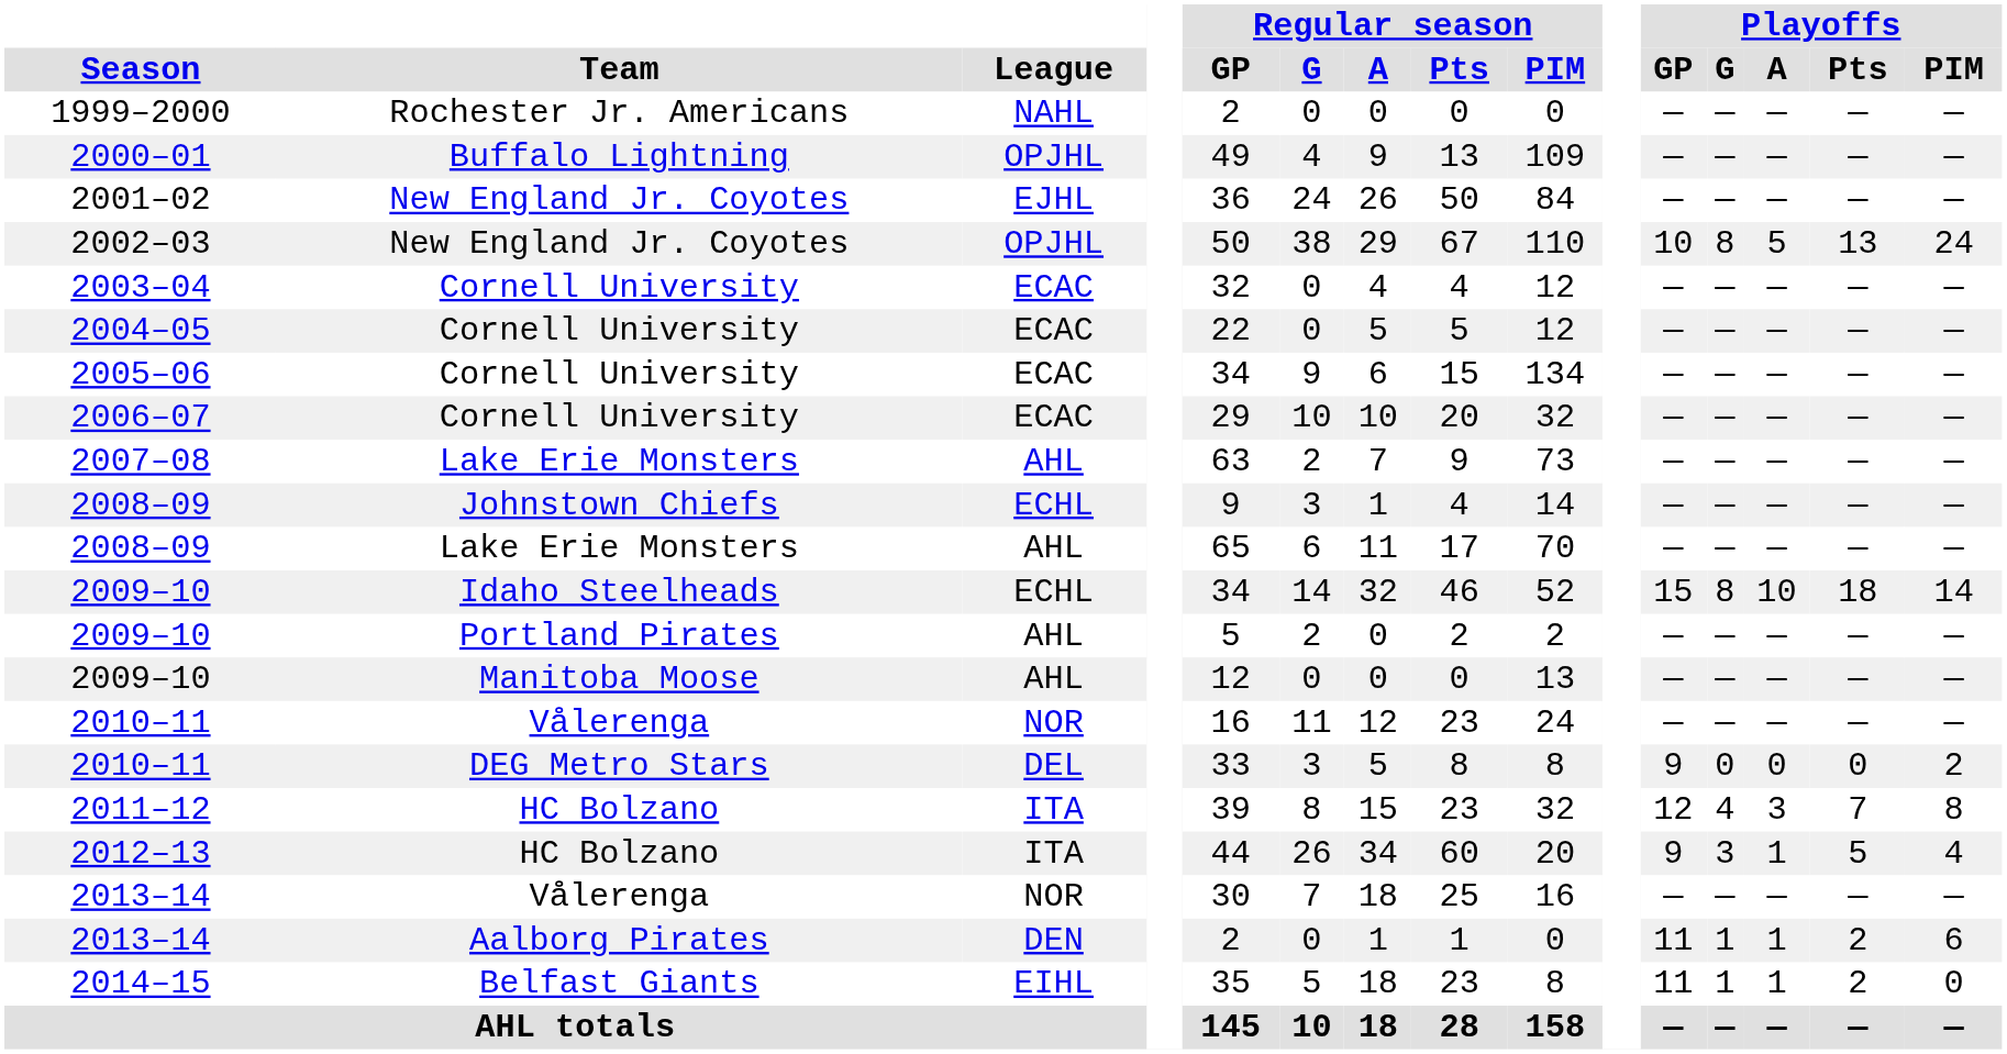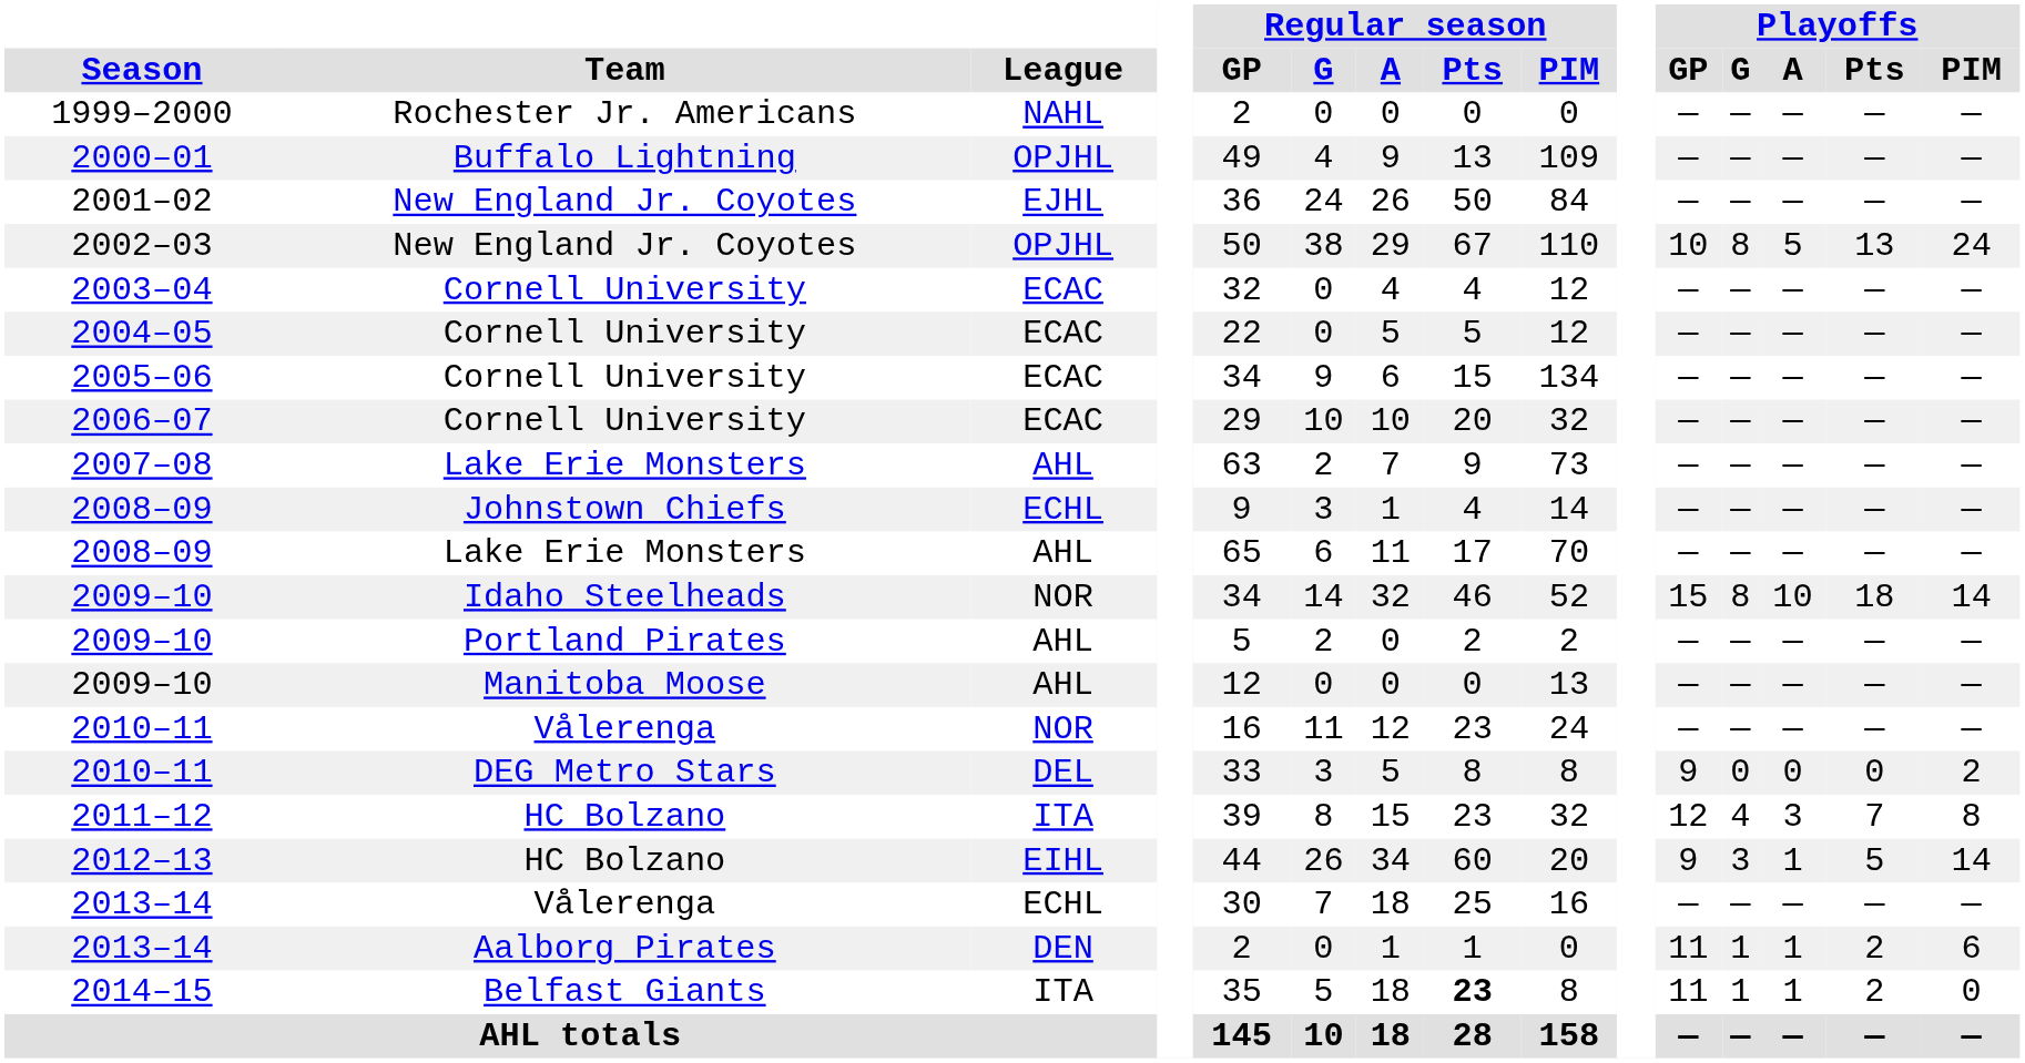 <table border="0" cellpadding="1" cellspacing="0" style="text-align:center; width:60em;">
 <tr style="background:#e0e0e0;">
 <th colspan="3"  bgcolor="#ffffff"> </th>
 <th rowspan="99" bgcolor="#ffffff"> </th>
 <th colspan="5"><a href='#'>Regular season</a></th>
 <th rowspan="99" bgcolor="#ffffff"> </th>
 <th colspan="5"><a href='#'>Playoffs</a></th>
 </tr>
 <tr style="background:#e0e0e0;">
 <th><a href='#'>Season</a></th>
 <th>Team</th>
 <th>League</th>
 <th>GP</th>
 <th><a href='#'>G</a></th>
 <th><a href='#'>A</a></th>
 <th><a href='#'>Pts</a></th>
 <th><a href='#'>PIM</a></th>
 <th>GP</th>
 <th>G</th>
 <th>A</th>
 <th>Pts</th>
 <th>PIM</th>
 </tr>
 <tr>
 <td>1999–2000</td>
 <td>Rochester Jr. Americans</td>
 <td><a href='#'>NAHL</a></td>
 <td>2</td>
 <td>0</td>
 <td>0</td>
 <td>0</td>
 <td>0</td>
 <td>—</td>
 <td>—</td>
 <td>—</td>
 <td>—</td>
 <td>—</td>
 </tr>
 <tr style="background:#f0f0f0;">
 <td><a href='#'>2000–01</a></td>
 <td><a href='#'>Buffalo Lightning</a></td>
 <td><a href='#'>OPJHL</a></td>
 <td>49</td>
 <td>4</td>
 <td>9</td>
 <td>13</td>
 <td>109</td>
 <td>—</td>
 <td>—</td>
 <td>—</td>
 <td>—</td>
 <td>—</td>
 </tr>
 <tr>
 <td>2001–02</td>
 <td><a href='#'>New England Jr. Coyotes</a></td>
 <td><a href='#'>EJHL</a></td>
 <td>36</td>
 <td>24</td>
 <td>26</td>
 <td>50</td>
 <td>84</td>
 <td>—</td>
 <td>—</td>
 <td>—</td>
 <td>—</td>
 <td>—</td>
 </tr>
 <tr style="background:#f0f0f0;">
 <td>2002–03</td>
 <td>New England Jr. Coyotes</td>
 <td><a href='#'>OPJHL</a></td>
 <td>50</td>
 <td>38</td>
 <td>29</td>
 <td>67</td>
 <td>110</td>
 <td>10</td>
 <td>8</td>
 <td>5</td>
 <td>13</td>
 <td>24</td>
 </tr>
 <tr>
 <td><a href='#'>2003–04</a></td>
 <td><a href='#'>Cornell University</a></td>
 <td><a href='#'>ECAC</a></td>
 <td>32</td>
 <td>0</td>
 <td>4</td>
 <td>4</td>
 <td>12</td>
 <td>—</td>
 <td>—</td>
 <td>—</td>
 <td>—</td>
 <td>—</td>
 </tr>
 <tr style="background:#f0f0f0;">
 <td><a href='#'>2004–05</a></td>
 <td>Cornell University</td>
 <td>ECAC</td>
 <td>22</td>
 <td>0</td>
 <td>5</td>
 <td>5</td>
 <td>12</td>
 <td>—</td>
 <td>—</td>
 <td>—</td>
 <td>—</td>
 <td>—</td>
 </tr>
 <tr>
 <td><a href='#'>2005–06</a></td>
 <td>Cornell University</td>
 <td>ECAC</td>
 <td>34</td>
 <td>9</td>
 <td>6</td>
 <td>15</td>
 <td>134</td>
 <td>—</td>
 <td>—</td>
 <td>—</td>
 <td>—</td>
 <td>—</td>
 </tr>
 <tr style="background:#f0f0f0;">
 <td><a href='#'>2006–07</a></td>
 <td>Cornell University</td>
 <td>ECAC</td>
 <td>29</td>
 <td>10</td>
 <td>10</td>
 <td>20</td>
 <td>32</td>
 <td>—</td>
 <td>—</td>
 <td>—</td>
 <td>—</td>
 <td>—</td>
 </tr>
 <tr>
 <td><a href='#'>2007–08</a></td>
 <td><a href='#'>Lake Erie Monsters</a></td>
 <td><a href='#'>AHL</a></td>
 <td>63</td>
 <td>2</td>
 <td>7</td>
 <td>9</td>
 <td>73</td>
 <td>—</td>
 <td>—</td>
 <td>—</td>
 <td>—</td>
 <td>—</td>
 </tr>
 <tr style="background:#f0f0f0;">
 <td><a href='#'>2008–09</a></td>
 <td><a href='#'>Johnstown Chiefs</a></td>
 <td><a href='#'>ECHL</a></td>
 <td>9</td>
 <td>3</td>
 <td>1</td>
 <td>4</td>
 <td>14</td>
 <td>—</td>
 <td>—</td>
 <td>—</td>
 <td>—</td>
 <td>—</td>
 </tr>
 <tr>
 <td><a href='#'>2008–09</a></td>
 <td>Lake Erie Monsters</td>
 <td>AHL</td>
 <td>65</td>
 <td>6</td>
 <td>11</td>
 <td>17</td>
 <td>70</td>
 <td>—</td>
 <td>—</td>
 <td>—</td>
 <td>—</td>
 <td>—</td>
 </tr>
 <tr style="background:#f0f0f0;">
 <td><a href='#'>2009–10</a></td>
 <td><a href='#'>Idaho Steelheads</a></td>
-<td>ECHL</td>
+<td>NOR</td>
 <td>34</td>
 <td>14</td>
 <td>32</td>
 <td>46</td>
 <td>52</td>
 <td>15</td>
 <td>8</td>
 <td>10</td>
 <td>18</td>
 <td>14</td>
 </tr>
 <tr>
 <td><a href='#'>2009–10</a></td>
 <td><a href='#'>Portland Pirates</a></td>
 <td>AHL</td>
 <td>5</td>
 <td>2</td>
 <td>0</td>
 <td>2</td>
 <td>2</td>
 <td>—</td>
 <td>—</td>
 <td>—</td>
 <td>—</td>
 <td>—</td>
 </tr>
 <tr style="background:#f0f0f0;">
 <td>2009–10</td>
 <td><a href='#'>Manitoba Moose</a></td>
 <td>AHL</td>
 <td>12</td>
 <td>0</td>
 <td>0</td>
 <td>0</td>
 <td>13</td>
 <td>—</td>
 <td>—</td>
 <td>—</td>
 <td>—</td>
 <td>—</td>
 </tr>
 <tr>
 <td><a href='#'>2010–11</a></td>
 <td><a href='#'>Vålerenga</a></td>
 <td><a href='#'>NOR</a></td>
 <td>16</td>
 <td>11</td>
 <td>12</td>
 <td>23</td>
 <td>24</td>
 <td>—</td>
 <td>—</td>
 <td>—</td>
 <td>—</td>
 <td>—</td>
 </tr>
 <tr style="background:#f0f0f0;">
 <td><a href='#'>2010–11</a></td>
 <td><a href='#'>DEG Metro Stars</a></td>
 <td><a href='#'>DEL</a></td>
 <td>33</td>
 <td>3</td>
 <td>5</td>
 <td>8</td>
 <td>8</td>
 <td>9</td>
 <td>0</td>
 <td>0</td>
 <td>0</td>
 <td>2</td>
 </tr>
 <tr>
 <td><a href='#'>2011–12</a></td>
 <td><a href='#'>HC Bolzano</a></td>
 <td><a href='#'>ITA</a></td>
 <td>39</td>
 <td>8</td>
 <td>15</td>
 <td>23</td>
 <td>32</td>
 <td>12</td>
 <td>4</td>
 <td>3</td>
 <td>7</td>
 <td>8</td>
 </tr>
 <tr style="background:#f0f0f0;">
 <td><a href='#'>2012–13</a></td>
 <td>HC Bolzano</td>
-<td>ITA</td>
+<td><a href='#'>EIHL</a></td>
 <td>44</td>
 <td>26</td>
 <td>34</td>
 <td>60</td>
 <td>20</td>
 <td>9</td>
 <td>3</td>
 <td>1</td>
 <td>5</td>
-<td>4</td>
+<td>14</td>
 </tr>
 <tr>
 <td><a href='#'>2013–14</a></td>
 <td>Vålerenga</td>
-<td>NOR</td>
+<td>ECHL</td>
 <td>30</td>
 <td>7</td>
 <td>18</td>
 <td>25</td>
 <td>16</td>
 <td>—</td>
 <td>—</td>
 <td>—</td>
 <td>—</td>
 <td>—</td>
 </tr>
 <tr style="background:#f0f0f0;">
 <td><a href='#'>2013–14</a></td>
 <td><a href='#'>Aalborg Pirates</a></td>
 <td><a href='#'>DEN</a></td>
 <td>2</td>
 <td>0</td>
 <td>1</td>
 <td>1</td>
 <td>0</td>
 <td>11</td>
 <td>1</td>
 <td>1</td>
 <td>2</td>
 <td>6</td>
 </tr>
 <tr>
 <td><a href='#'>2014–15</a></td>
 <td><a href='#'>Belfast Giants</a></td>
-<td><a href='#'>EIHL</a></td>
+<td>ITA</td>
 <td>35</td>
 <td>5</td>
 <td>18</td>
-<td>23</td>
+<td><strong>23</strong></td>
 <td>8</td>
 <td>11</td>
 <td>1</td>
 <td>1</td>
 <td>2</td>
 <td>0</td>
 </tr>
 <tr bgcolor="#e0e0e0">
 <th colspan="3">AHL totals</th>
 <th>145</th>
 <th>10</th>
 <th>18</th>
 <th>28</th>
 <th>158</th>
 <th>—</th>
 <th>—</th>
 <th>—</th>
 <th>—</th>
 <th>—</th>
 </tr>
 </table>
